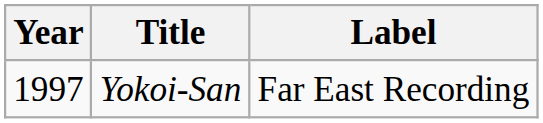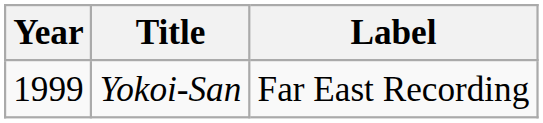 <table class="wikitable">
 <tr>
 <th>Year</th>
 <th>Title</th>
 <th>Label</th>
 </tr>
 <tr>
-<td align="center">1997</td>
+<td align="center">1999</td>
 <td><em>Yokoi-San</em></td>
 <td align="center">Far East Recording</td>
 </tr>
 </table>
